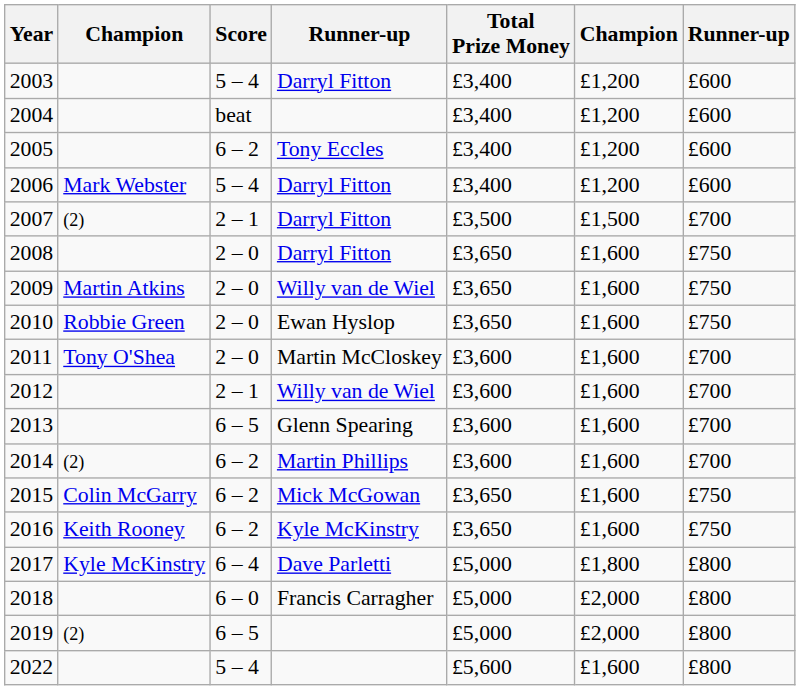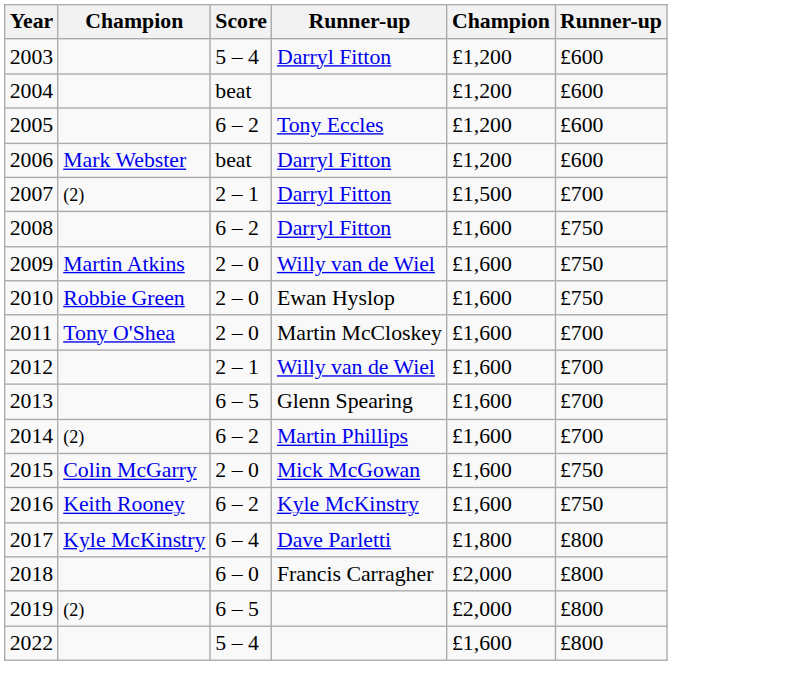 <table class="wikitable">
 <tr>
 <th>Year</th>
 <th>Champion</th>
 <th>Score</th>
 <th>Runner-up</th>
-<th>Total<br>Prize Money</th>
 <th>Champion</th>
 <th>Runner-up</th>
 </tr>
 <tr>
 <td>2003</td>
 <td></td>
 <td>5 – 4</td>
 <td> <a href='#'>Darryl Fitton</a></td>
-<td>£3,400</td>
 <td>£1,200</td>
 <td>£600</td>
 </tr>
 <tr>
 <td>2004</td>
 <td></td>
 <td>beat</td>
 <td></td>
-<td>£3,400</td>
 <td>£1,200</td>
 <td>£600</td>
 </tr>
 <tr>
 <td>2005</td>
 <td></td>
 <td>6 – 2</td>
 <td> <a href='#'>Tony Eccles</a></td>
-<td>£3,400</td>
 <td>£1,200</td>
 <td>£600</td>
 </tr>
 <tr>
 <td>2006</td>
 <td> <a href='#'>Mark Webster</a></td>
-<td>5 – 4</td>
+<td>beat</td>
 <td> <a href='#'>Darryl Fitton</a></td>
-<td>£3,400</td>
 <td>£1,200</td>
 <td>£600</td>
 </tr>
 <tr>
 <td>2007</td>
 <td> <small>(2)</small></td>
 <td>2 – 1</td>
 <td> <a href='#'>Darryl Fitton</a></td>
-<td>£3,500</td>
 <td>£1,500</td>
 <td>£700</td>
 </tr>
 <tr>
 <td>2008</td>
 <td></td>
-<td>2 – 0</td>
+<td>6 – 2</td>
 <td> <a href='#'>Darryl Fitton</a></td>
-<td>£3,650</td>
 <td>£1,600</td>
 <td>£750</td>
 </tr>
 <tr>
 <td>2009</td>
 <td> <a href='#'>Martin Atkins</a></td>
 <td>2 – 0</td>
 <td> <a href='#'>Willy van de Wiel</a></td>
-<td>£3,650</td>
 <td>£1,600</td>
 <td>£750</td>
 </tr>
 <tr>
 <td>2010</td>
 <td> <a href='#'>Robbie Green</a></td>
 <td>2 – 0</td>
 <td> Ewan Hyslop</td>
-<td>£3,650</td>
 <td>£1,600</td>
 <td>£750</td>
 </tr>
 <tr>
 <td>2011</td>
 <td> <a href='#'>Tony O'Shea</a></td>
 <td>2 – 0</td>
 <td> Martin McCloskey</td>
-<td>£3,600</td>
 <td>£1,600</td>
 <td>£700</td>
 </tr>
 <tr>
 <td>2012</td>
 <td></td>
 <td>2 – 1</td>
 <td> <a href='#'>Willy van de Wiel</a></td>
-<td>£3,600</td>
 <td>£1,600</td>
 <td>£700</td>
 </tr>
 <tr>
 <td>2013</td>
 <td></td>
 <td>6 – 5</td>
 <td> Glenn Spearing</td>
-<td>£3,600</td>
 <td>£1,600</td>
 <td>£700</td>
 </tr>
 <tr>
 <td>2014</td>
 <td> <small>(2)</small></td>
 <td>6 – 2</td>
 <td> <a href='#'>Martin Phillips</a></td>
-<td>£3,600</td>
 <td>£1,600</td>
 <td>£700</td>
 </tr>
 <tr>
 <td>2015</td>
 <td> <a href='#'>Colin McGarry</a></td>
-<td>6 – 2</td>
+<td>2 – 0</td>
 <td> <a href='#'>Mick McGowan</a></td>
-<td>£3,650</td>
 <td>£1,600</td>
 <td>£750</td>
 </tr>
 <tr>
 <td>2016</td>
 <td> <a href='#'>Keith Rooney</a></td>
 <td>6 – 2</td>
 <td> <a href='#'>Kyle McKinstry</a></td>
-<td>£3,650</td>
 <td>£1,600</td>
 <td>£750</td>
 </tr>
 <tr>
 <td>2017</td>
 <td> <a href='#'>Kyle McKinstry</a></td>
 <td>6 – 4</td>
 <td> <a href='#'>Dave Parletti</a></td>
-<td>£5,000</td>
 <td>£1,800</td>
 <td>£800</td>
 </tr>
 <tr>
 <td>2018</td>
 <td></td>
 <td>6 – 0</td>
 <td> Francis Carragher</td>
-<td>£5,000</td>
 <td>£2,000</td>
 <td>£800</td>
 </tr>
 <tr>
 <td>2019</td>
 <td> <small>(2)</small></td>
 <td>6 – 5</td>
 <td></td>
-<td>£5,000</td>
 <td>£2,000</td>
 <td>£800</td>
 </tr>
 <tr>
 <td>2022</td>
 <td></td>
 <td>5 – 4</td>
 <td></td>
-<td>£5,600</td>
 <td>£1,600</td>
 <td>£800</td>
 </tr>
 </table>
